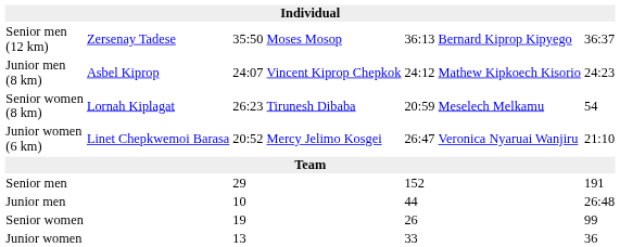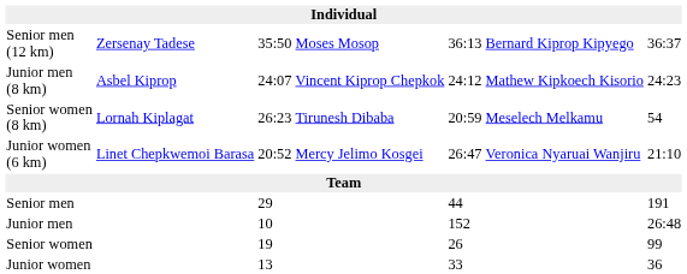 <table>
 <tr>
 <td colspan=7 bgcolor=#eeeeee style=text-align:center;><strong>Individual</strong></td>
 </tr>
 <tr>
 <td>Senior men<br>(12 km)</td>
 <td><a href='#'>Zersenay Tadese</a><br></td>
 <td>35:50</td>
 <td><a href='#'>Moses Mosop</a><br></td>
 <td>36:13</td>
 <td><a href='#'>Bernard Kiprop Kipyego</a><br></td>
 <td>36:37</td>
 </tr>
 <tr>
 <td>Junior men<br>(8 km)</td>
 <td><a href='#'>Asbel Kiprop</a><br></td>
 <td>24:07</td>
 <td><a href='#'>Vincent Kiprop Chepkok</a><br></td>
 <td>24:12</td>
 <td><a href='#'>Mathew Kipkoech Kisorio</a><br></td>
 <td>24:23</td>
 </tr>
 <tr>
 <td>Senior women<br>(8 km)</td>
 <td><a href='#'>Lornah Kiplagat</a><br></td>
 <td>26:23</td>
 <td><a href='#'>Tirunesh Dibaba</a><br></td>
 <td>20:59</td>
 <td><a href='#'>Meselech Melkamu</a><br></td>
 <td>54</td>
 </tr>
 <tr>
 <td>Junior women<br>(6 km)</td>
 <td><a href='#'>Linet Chepkwemoi Barasa</a><br></td>
 <td>20:52</td>
 <td><a href='#'>Mercy Jelimo Kosgei</a><br></td>
 <td>26:47</td>
 <td><a href='#'>Veronica Nyaruai Wanjiru</a><br></td>
 <td>21:10</td>
 </tr>
 <tr>
 <td colspan=7 bgcolor=#eeeeee style=text-align:center;><strong>Team</strong></td>
 </tr>
 <tr>
 <td>Senior men</td>
 <td></td>
 <td>29</td>
 <td></td>
-<td>152</td>
+<td>44</td>
 <td></td>
 <td>191</td>
 </tr>
 <tr>
 <td>Junior men</td>
 <td></td>
 <td>10</td>
 <td></td>
-<td>44</td>
+<td>152</td>
 <td></td>
 <td>26:48</td>
 </tr>
 <tr>
 <td>Senior women</td>
 <td></td>
 <td>19</td>
 <td></td>
 <td>26</td>
 <td></td>
 <td>99</td>
 </tr>
 <tr>
 <td>Junior women</td>
 <td></td>
 <td>13</td>
 <td></td>
 <td>33</td>
 <td></td>
 <td>36</td>
 </tr>
 </table>
